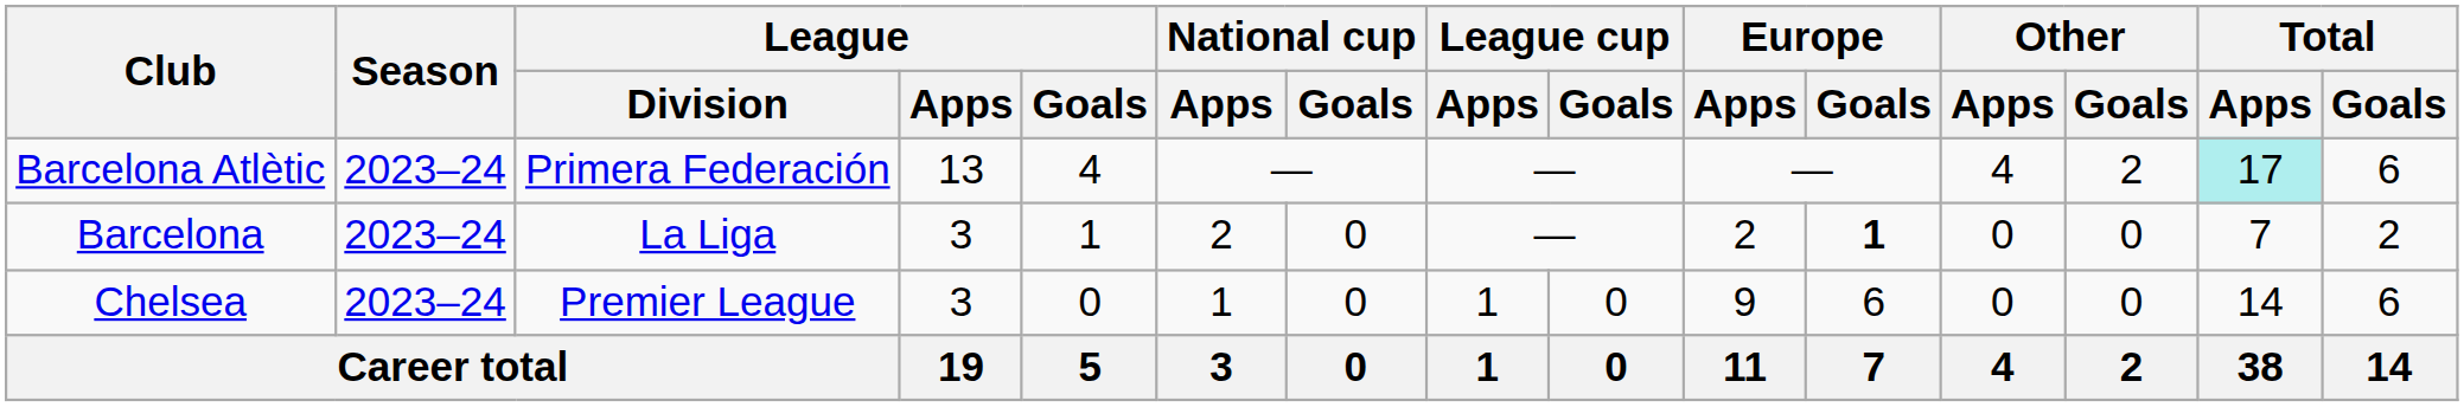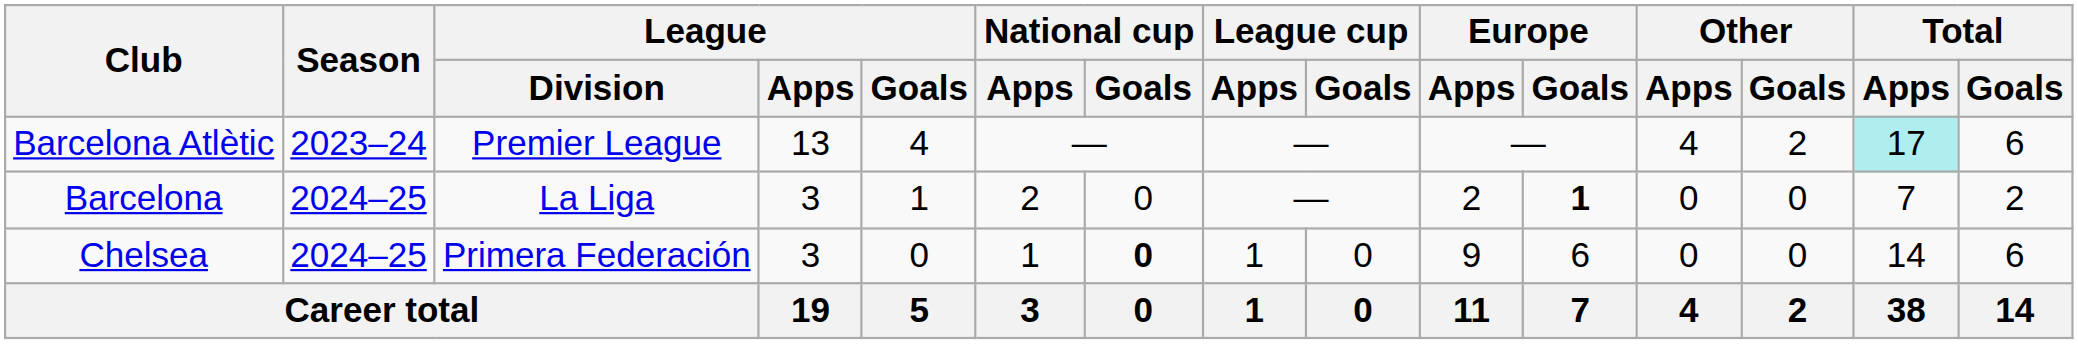 <table class="wikitable" style="text-align: center;">
 <tr>
 <th rowspan="2">Club</th>
 <th rowspan="2">Season</th>
 <th colspan="3">League</th>
 <th colspan="2">National cup</th>
 <th colspan="2">League cup</th>
 <th colspan="2">Europe</th>
 <th colspan="2">Other</th>
 <th colspan="2">Total</th>
 </tr>
 <tr>
 <th>Division</th>
 <th>Apps</th>
 <th>Goals</th>
 <th>Apps</th>
 <th>Goals</th>
 <th>Apps</th>
 <th>Goals</th>
 <th>Apps</th>
 <th>Goals</th>
 <th>Apps</th>
 <th>Goals</th>
 <th>Apps</th>
 <th>Goals</th>
 </tr>
 <tr>
 <td><a href='#'>Barcelona Atlètic</a></td>
 <td><a href='#'>2023–24</a></td>
-<td><a href='#'>Primera Federación</a></td>
+<td><a href='#'>Premier League</a></td>
 <td>13</td>
 <td>4</td>
 <td colspan="2">—</td>
 <td colspan="2">—</td>
 <td colspan="2">—</td>
 <td>4</td>
 <td>2</td>
 <td style="background: paleturquoise;">17</td>
 <td>6</td>
 </tr>
 <tr>
 <td><a href='#'>Barcelona</a></td>
-<td><a href='#'>2023–24</a></td>
+<td><a href='#'>2024–25</a></td>
 <td><a href='#'>La Liga</a></td>
 <td>3</td>
 <td>1</td>
 <td>2</td>
 <td>0</td>
 <td colspan="2">—</td>
 <td>2</td>
 <td><strong>1</strong></td>
 <td>0</td>
 <td>0</td>
 <td>7</td>
 <td>2</td>
 </tr>
 <tr>
 <td><a href='#'>Chelsea</a></td>
-<td><a href='#'>2023–24</a></td>
-<td><a href='#'>Premier League</a></td>
+<td><a href='#'>2024–25</a></td>
+<td><a href='#'>Primera Federación</a></td>
 <td>3</td>
 <td>0</td>
 <td>1</td>
-<td>0</td>
+<td><strong>0</strong></td>
 <td>1</td>
 <td>0</td>
 <td>9</td>
 <td>6</td>
 <td>0</td>
 <td>0</td>
 <td>14</td>
 <td>6</td>
 </tr>
 <tr>
 <th colspan="3">Career total</th>
 <th>19</th>
 <th>5</th>
 <th>3</th>
 <th>0</th>
 <th>1</th>
 <th>0</th>
 <th>11</th>
 <th>7</th>
 <th>4</th>
 <th>2</th>
 <th>38</th>
 <th>14</th>
 </tr>
 </table>
